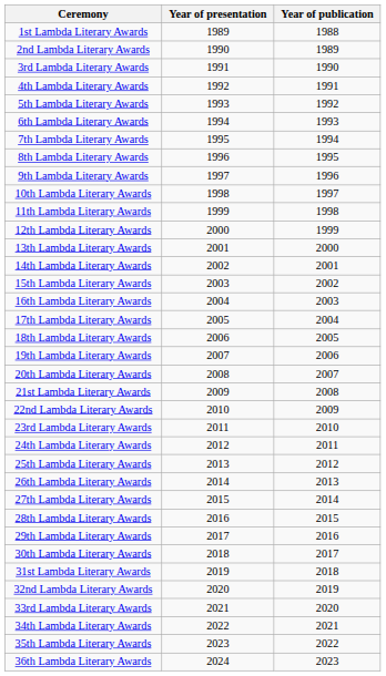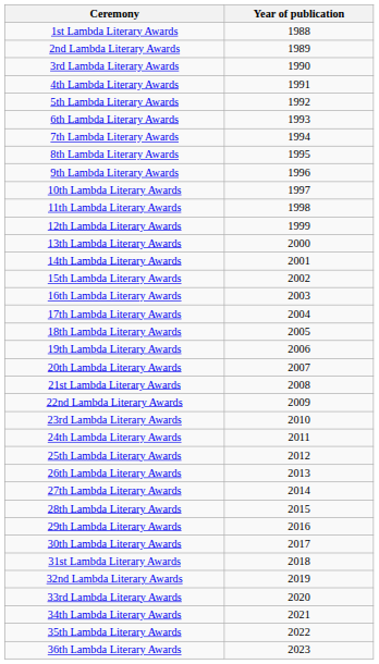 <table class="wikitable" style="text-align: center" width="85%">
 <tr>
 <th>Ceremony</th>
-<th>Year of presentation</th>
 <th>Year of publication</th>
 </tr>
 <tr>
 <td><a href='#'>1st Lambda Literary Awards</a></td>
-<td>1989</td>
 <td>1988</td>
 </tr>
 <tr>
 <td><a href='#'>2nd Lambda Literary Awards</a></td>
-<td>1990</td>
 <td>1989</td>
 </tr>
 <tr>
 <td><a href='#'>3rd Lambda Literary Awards</a></td>
-<td>1991</td>
 <td>1990</td>
 </tr>
 <tr>
 <td><a href='#'>4th Lambda Literary Awards</a></td>
-<td>1992</td>
 <td>1991</td>
 </tr>
 <tr>
 <td><a href='#'>5th Lambda Literary Awards</a></td>
-<td>1993</td>
 <td>1992</td>
 </tr>
 <tr>
 <td><a href='#'>6th Lambda Literary Awards</a></td>
-<td>1994</td>
 <td>1993</td>
 </tr>
 <tr>
 <td><a href='#'>7th Lambda Literary Awards</a></td>
-<td>1995</td>
 <td>1994</td>
 </tr>
 <tr>
 <td><a href='#'>8th Lambda Literary Awards</a></td>
-<td>1996</td>
 <td>1995</td>
 </tr>
 <tr>
 <td><a href='#'>9th Lambda Literary Awards</a></td>
-<td>1997</td>
 <td>1996</td>
 </tr>
 <tr>
 <td><a href='#'>10th Lambda Literary Awards</a></td>
-<td>1998</td>
 <td>1997</td>
 </tr>
 <tr>
 <td><a href='#'>11th Lambda Literary Awards</a></td>
-<td>1999</td>
 <td>1998</td>
 </tr>
 <tr>
 <td><a href='#'>12th Lambda Literary Awards</a></td>
-<td>2000</td>
 <td>1999</td>
 </tr>
 <tr>
 <td><a href='#'>13th Lambda Literary Awards</a></td>
-<td>2001</td>
 <td>2000</td>
 </tr>
 <tr>
 <td><a href='#'>14th Lambda Literary Awards</a></td>
-<td>2002</td>
 <td>2001</td>
 </tr>
 <tr>
 <td><a href='#'>15th Lambda Literary Awards</a></td>
-<td>2003</td>
 <td>2002</td>
 </tr>
 <tr>
 <td><a href='#'>16th Lambda Literary Awards</a></td>
-<td>2004</td>
 <td>2003</td>
 </tr>
 <tr>
 <td><a href='#'>17th Lambda Literary Awards</a></td>
-<td>2005</td>
 <td>2004</td>
 </tr>
 <tr>
 <td><a href='#'>18th Lambda Literary Awards</a></td>
-<td>2006</td>
 <td>2005</td>
 </tr>
 <tr>
 <td><a href='#'>19th Lambda Literary Awards</a></td>
-<td>2007</td>
 <td>2006</td>
 </tr>
 <tr>
 <td><a href='#'>20th Lambda Literary Awards</a></td>
-<td>2008</td>
 <td>2007</td>
 </tr>
 <tr>
 <td><a href='#'>21st Lambda Literary Awards</a></td>
-<td>2009</td>
 <td>2008</td>
 </tr>
 <tr>
 <td><a href='#'>22nd Lambda Literary Awards</a></td>
-<td>2010</td>
 <td>2009</td>
 </tr>
 <tr>
 <td><a href='#'>23rd Lambda Literary Awards</a></td>
-<td>2011</td>
 <td>2010</td>
 </tr>
 <tr>
 <td><a href='#'>24th Lambda Literary Awards</a></td>
-<td>2012</td>
 <td>2011</td>
 </tr>
 <tr>
 <td><a href='#'>25th Lambda Literary Awards</a></td>
-<td>2013</td>
 <td>2012</td>
 </tr>
 <tr>
 <td><a href='#'>26th Lambda Literary Awards</a></td>
-<td>2014</td>
 <td>2013</td>
 </tr>
 <tr>
 <td><a href='#'>27th Lambda Literary Awards</a></td>
-<td>2015</td>
 <td>2014</td>
 </tr>
 <tr>
 <td><a href='#'>28th Lambda Literary Awards</a></td>
-<td>2016</td>
 <td>2015</td>
 </tr>
 <tr>
 <td><a href='#'>29th Lambda Literary Awards</a></td>
-<td>2017</td>
 <td>2016</td>
 </tr>
 <tr>
 <td><a href='#'>30th Lambda Literary Awards</a></td>
-<td>2018</td>
 <td>2017</td>
 </tr>
 <tr>
 <td><a href='#'>31st Lambda Literary Awards</a></td>
-<td>2019</td>
 <td>2018</td>
 </tr>
 <tr>
 <td><a href='#'>32nd Lambda Literary Awards</a></td>
-<td>2020</td>
 <td>2019</td>
 </tr>
 <tr>
 <td><a href='#'>33rd Lambda Literary Awards</a></td>
-<td>2021</td>
 <td>2020</td>
 </tr>
 <tr>
 <td><a href='#'>34th Lambda Literary Awards</a></td>
-<td>2022</td>
 <td>2021</td>
 </tr>
 <tr>
 <td><a href='#'>35th Lambda Literary Awards</a></td>
-<td>2023</td>
 <td>2022</td>
 </tr>
 <tr>
 <td><a href='#'>36th Lambda Literary Awards</a></td>
-<td>2024</td>
 <td>2023</td>
 </tr>
 </table>
